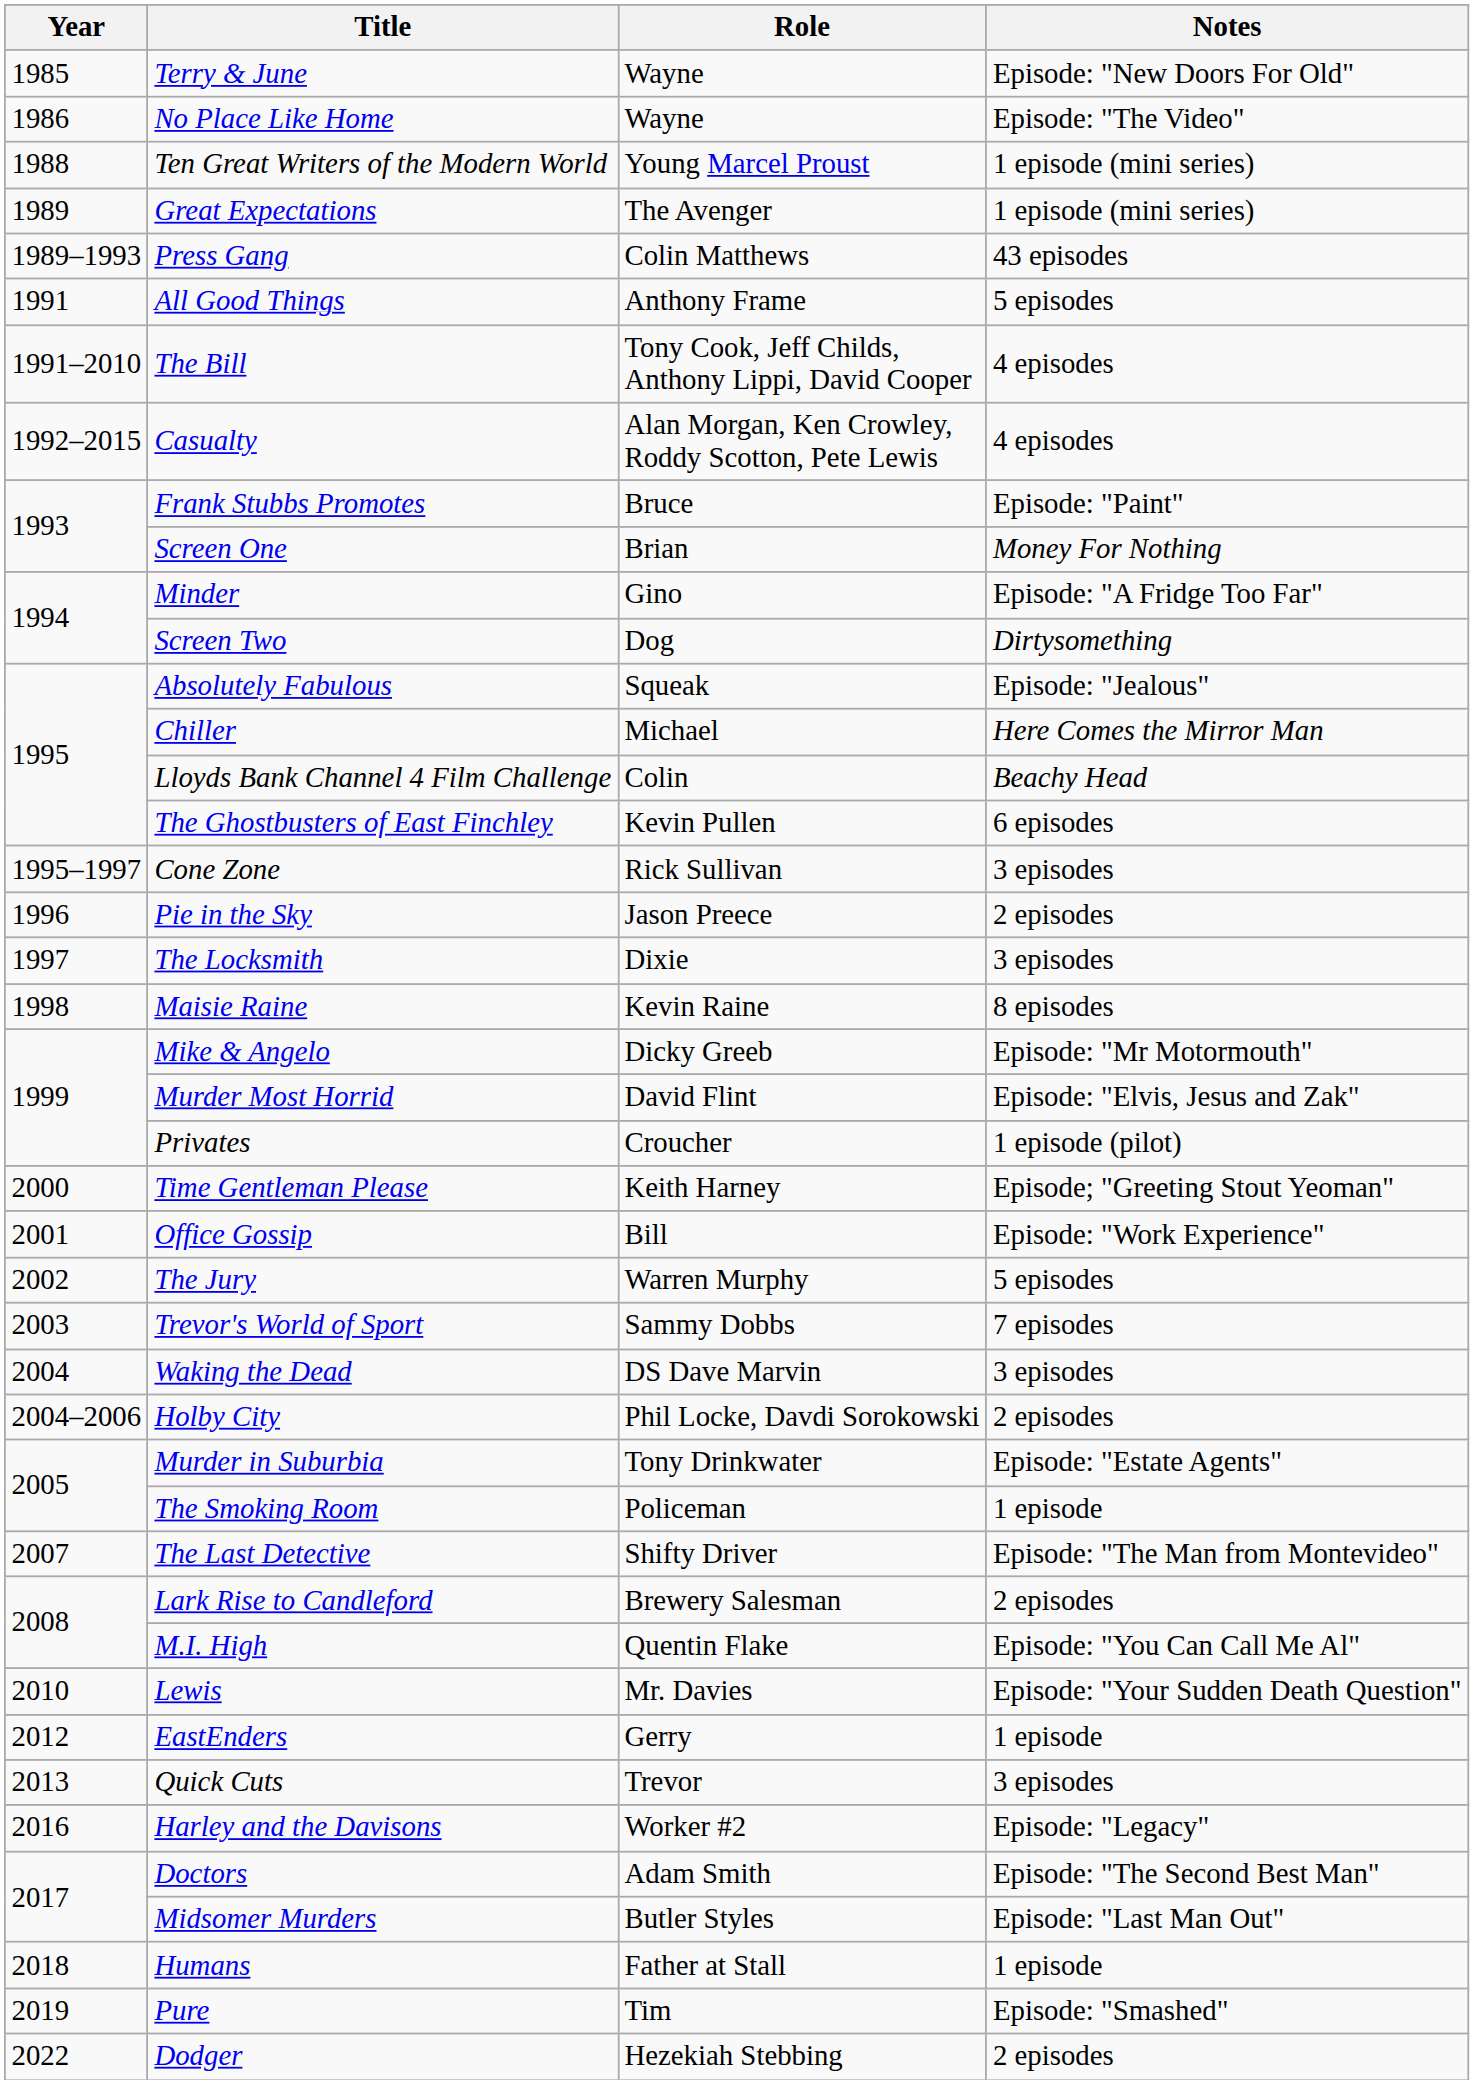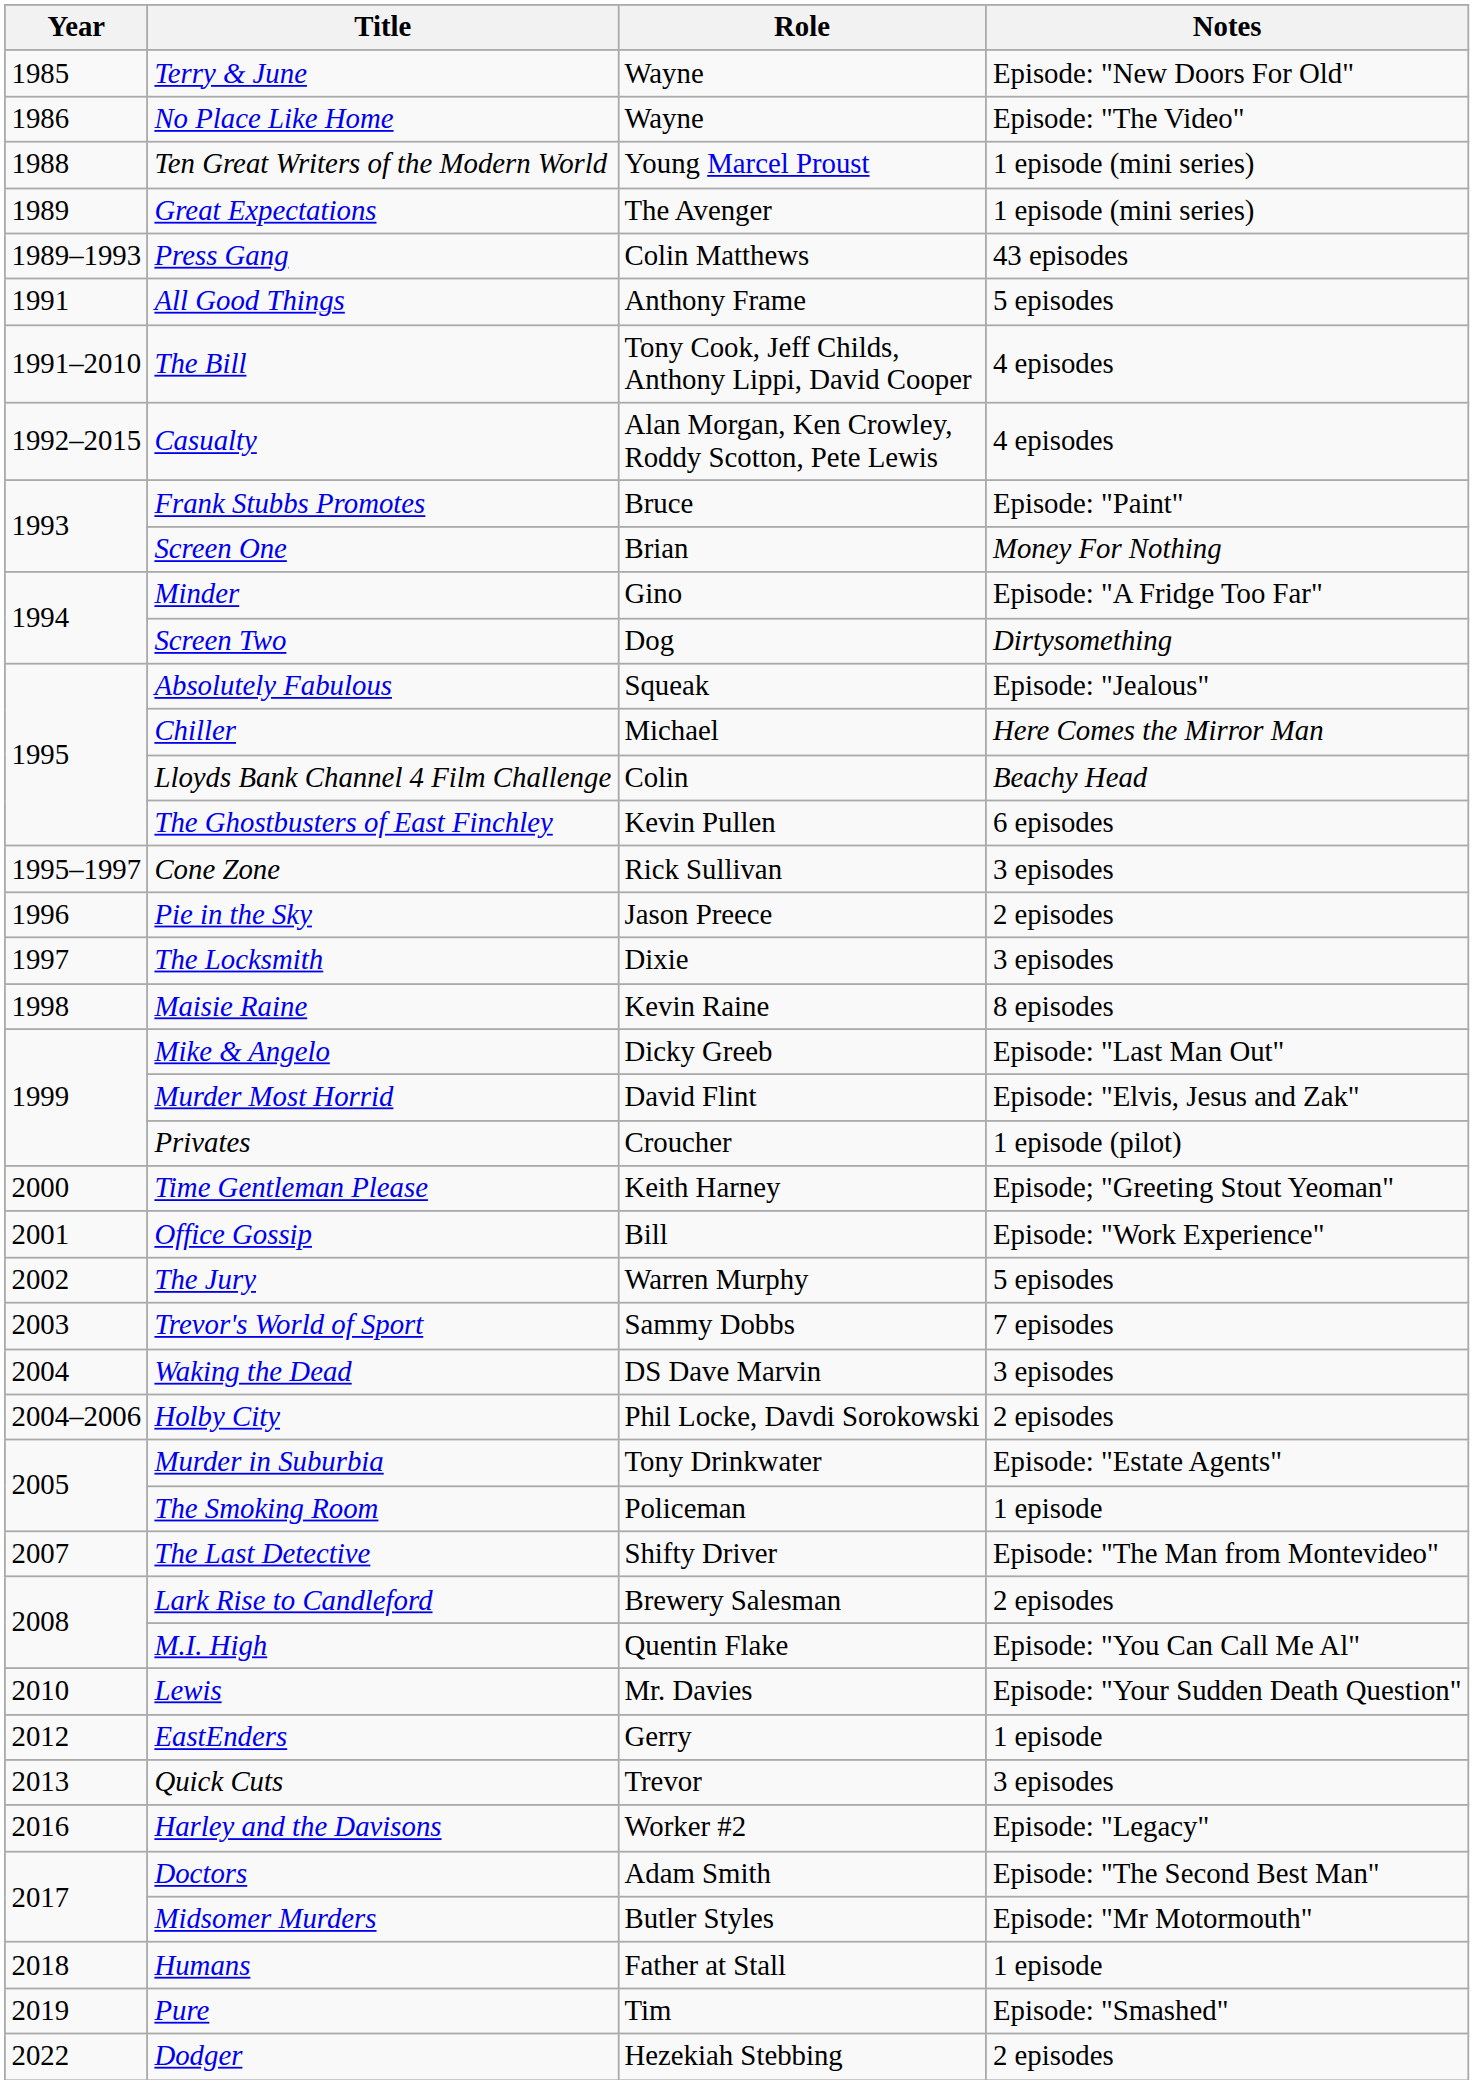 <table class="wikitable">
 <tr>
 <th>Year</th>
 <th>Title</th>
 <th>Role</th>
 <th>Notes</th>
 </tr>
 <tr>
 <td>1985</td>
 <td><em><a href='#'>Terry & June</a></em></td>
 <td>Wayne</td>
 <td>Episode: "New Doors For Old"</td>
 </tr>
 <tr>
 <td>1986</td>
 <td><em><a href='#'>No Place Like Home</a></em></td>
 <td>Wayne</td>
 <td>Episode: "The Video"</td>
 </tr>
 <tr>
 <td>1988</td>
 <td><em>Ten Great Writers of the Modern World</em></td>
 <td>Young <a href='#'>Marcel Proust</a></td>
 <td>1 episode (mini series)</td>
 </tr>
 <tr>
 <td>1989</td>
 <td><em><a href='#'>Great Expectations</a></em></td>
 <td>The Avenger</td>
 <td>1 episode (mini series)</td>
 </tr>
 <tr>
 <td>1989–1993</td>
 <td><em><a href='#'>Press Gang</a></em></td>
 <td>Colin Matthews</td>
 <td>43 episodes</td>
 </tr>
 <tr>
 <td>1991</td>
 <td><em><a href='#'>All Good Things</a></em></td>
 <td>Anthony Frame</td>
 <td>5 episodes</td>
 </tr>
 <tr>
 <td>1991–2010</td>
 <td><em><a href='#'>The Bill</a></em></td>
 <td>Tony Cook, Jeff Childs,<br>Anthony Lippi, David Cooper</td>
 <td>4 episodes</td>
 </tr>
 <tr>
 <td>1992–2015</td>
 <td><em><a href='#'>Casualty</a></em></td>
 <td>Alan Morgan, Ken Crowley,<br>Roddy Scotton, Pete Lewis</td>
 <td>4 episodes</td>
 </tr>
 <tr>
 <td rowspan="2">1993</td>
 <td><em><a href='#'>Frank Stubbs Promotes</a></em></td>
 <td>Bruce</td>
 <td>Episode: "Paint"</td>
 </tr>
 <tr>
 <td><em><a href='#'>Screen One</a></em></td>
 <td>Brian</td>
 <td><em>Money For Nothing</em></td>
 </tr>
 <tr>
 <td rowspan="2">1994</td>
 <td><em><a href='#'>Minder</a></em></td>
 <td>Gino</td>
 <td>Episode: "A Fridge Too Far"</td>
 </tr>
 <tr>
 <td><em><a href='#'>Screen Two</a></em></td>
 <td>Dog</td>
 <td><em>Dirtysomething</em></td>
 </tr>
 <tr>
 <td rowspan="4">1995</td>
 <td><em><a href='#'>Absolutely Fabulous</a></em></td>
 <td>Squeak</td>
 <td>Episode: "Jealous"</td>
 </tr>
 <tr>
 <td><em><a href='#'>Chiller</a></em></td>
 <td>Michael</td>
 <td><em>Here Comes the Mirror Man</em></td>
 </tr>
 <tr>
 <td><em>Lloyds Bank Channel 4 Film Challenge</em></td>
 <td>Colin</td>
 <td><em>Beachy Head</em></td>
 </tr>
 <tr>
 <td><em><a href='#'>The Ghostbusters of East Finchley</a></em></td>
 <td>Kevin Pullen</td>
 <td>6 episodes</td>
 </tr>
 <tr>
 <td>1995–1997</td>
 <td><em>Cone Zone</em></td>
 <td>Rick Sullivan</td>
 <td>3 episodes</td>
 </tr>
 <tr>
 <td>1996</td>
 <td><em><a href='#'>Pie in the Sky</a></em></td>
 <td>Jason Preece</td>
 <td>2 episodes</td>
 </tr>
 <tr>
 <td>1997</td>
 <td><em><a href='#'>The Locksmith</a></em></td>
 <td>Dixie</td>
 <td>3 episodes</td>
 </tr>
 <tr>
 <td>1998</td>
 <td><em><a href='#'>Maisie Raine</a></em></td>
 <td>Kevin Raine</td>
 <td>8 episodes</td>
 </tr>
 <tr>
 <td rowspan="3">1999</td>
 <td><em><a href='#'>Mike & Angelo</a></em></td>
 <td>Dicky Greeb</td>
-<td>Episode: "Mr Motormouth"</td>
+<td>Episode: "Last Man Out"</td>
 </tr>
 <tr>
 <td><em><a href='#'>Murder Most Horrid</a></em></td>
 <td>David Flint</td>
 <td>Episode: "Elvis, Jesus and Zak"</td>
 </tr>
 <tr>
 <td><em>Privates</em></td>
 <td>Croucher</td>
 <td>1 episode (pilot)</td>
 </tr>
 <tr>
 <td>2000</td>
 <td><em><a href='#'>Time Gentleman Please</a></em></td>
 <td>Keith Harney</td>
 <td>Episode; "Greeting Stout Yeoman"</td>
 </tr>
 <tr>
 <td>2001</td>
 <td><em><a href='#'>Office Gossip</a></em></td>
 <td>Bill</td>
 <td>Episode: "Work Experience"</td>
 </tr>
 <tr>
 <td>2002</td>
 <td><em><a href='#'>The Jury</a></em></td>
 <td>Warren Murphy</td>
 <td>5 episodes</td>
 </tr>
 <tr>
 <td>2003</td>
 <td><em><a href='#'>Trevor's World of Sport</a></em></td>
 <td>Sammy Dobbs</td>
 <td>7 episodes</td>
 </tr>
 <tr>
 <td>2004</td>
 <td><em><a href='#'>Waking the Dead</a></em></td>
 <td>DS Dave Marvin</td>
 <td>3 episodes</td>
 </tr>
 <tr>
 <td>2004–2006</td>
 <td><em><a href='#'>Holby City</a></em></td>
 <td>Phil Locke, Davdi Sorokowski</td>
 <td>2 episodes</td>
 </tr>
 <tr>
 <td rowspan="2">2005</td>
 <td><em><a href='#'>Murder in Suburbia</a></em></td>
 <td>Tony Drinkwater</td>
 <td>Episode: "Estate Agents"</td>
 </tr>
 <tr>
 <td><em><a href='#'>The Smoking Room</a></em></td>
 <td>Policeman</td>
 <td>1 episode</td>
 </tr>
 <tr>
 <td>2007</td>
 <td><em><a href='#'>The Last Detective</a></em></td>
 <td>Shifty Driver</td>
 <td>Episode: "The Man from Montevideo"</td>
 </tr>
 <tr>
 <td rowspan="2">2008</td>
 <td><em><a href='#'>Lark Rise to Candleford</a></em></td>
 <td>Brewery Salesman</td>
 <td>2 episodes</td>
 </tr>
 <tr>
 <td><em><a href='#'>M.I. High</a></em></td>
 <td>Quentin Flake</td>
 <td>Episode: "You Can Call Me Al"</td>
 </tr>
 <tr>
 <td>2010</td>
 <td><em><a href='#'>Lewis</a></em></td>
 <td>Mr. Davies</td>
 <td>Episode: "Your Sudden Death Question"</td>
 </tr>
 <tr>
 <td>2012</td>
 <td><em><a href='#'>EastEnders</a></em></td>
 <td>Gerry</td>
 <td>1 episode</td>
 </tr>
 <tr>
 <td>2013</td>
 <td><em>Quick Cuts</em></td>
 <td>Trevor</td>
 <td>3 episodes</td>
 </tr>
 <tr>
 <td>2016</td>
 <td><em><a href='#'>Harley and the Davisons</a></em></td>
 <td>Worker #2</td>
 <td>Episode: "Legacy"</td>
 </tr>
 <tr>
 <td rowspan="2">2017</td>
 <td><em><a href='#'>Doctors</a></em></td>
 <td>Adam Smith</td>
 <td>Episode: "The Second Best Man"</td>
 </tr>
 <tr>
 <td><em><a href='#'>Midsomer Murders</a></em></td>
 <td>Butler Styles</td>
-<td>Episode: "Last Man Out"</td>
+<td>Episode: "Mr Motormouth"</td>
 </tr>
 <tr>
 <td>2018</td>
 <td><em><a href='#'>Humans</a></em></td>
 <td>Father at Stall</td>
 <td>1 episode</td>
 </tr>
 <tr>
 <td>2019</td>
 <td><em><a href='#'>Pure</a></em></td>
 <td>Tim</td>
 <td>Episode: "Smashed"</td>
 </tr>
 <tr>
 <td>2022</td>
 <td><em><a href='#'>Dodger</a></em></td>
 <td>Hezekiah Stebbing</td>
 <td>2 episodes</td>
 </tr>
 </table>
